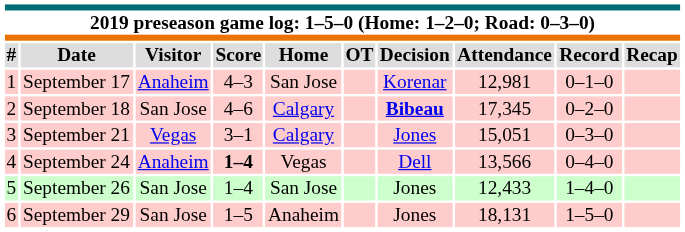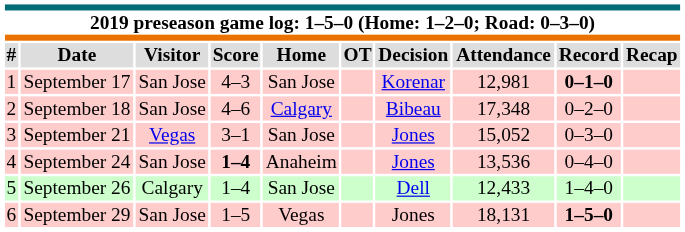 <table class="toccolours collapsible collapsed" style="width:90%; clear:both; margin:1.5em auto; text-align:center;">
 <tr>
 <th colspan="10" style="background:#FFFFFF; border-top:#006D75 5px solid; border-bottom:#EA7200 5px solid;">2019 preseason game log: 1–5–0 (Home: 1–2–0; Road: 0–3–0)</th>
 </tr>
 <tr style="background:#ddd;">
 <th>#</th>
 <th>Date</th>
 <th>Visitor</th>
 <th>Score</th>
 <th>Home</th>
 <th>OT</th>
 <th>Decision</th>
 <th>Attendance</th>
 <th>Record</th>
 <th>Recap</th>
 </tr>
 <tr bgcolor=ffcccc>
 <td>1</td>
 <td>September 17</td>
-<td><a href='#'>Anaheim</a></td>
+<td>San Jose</td>
 <td>4–3</td>
 <td>San Jose</td>
 <td></td>
 <td><a href='#'>Korenar</a></td>
 <td>12,981</td>
-<td>0–1–0</td>
+<td><strong>0–1–0</strong></td>
 <td></td>
 </tr>
 <tr bgcolor=ffcccc>
 <td>2</td>
 <td>September 18</td>
 <td>San Jose</td>
 <td>4–6</td>
 <td><a href='#'>Calgary</a></td>
 <td></td>
-<td><strong><a href='#'>Bibeau</a></strong></td>
-<td>17,345</td>
+<td><a href='#'>Bibeau</a></td>
+<td>17,348</td>
 <td>0–2–0</td>
 <td></td>
 </tr>
 <tr bgcolor=ffcccc>
 <td>3</td>
 <td>September 21</td>
 <td><a href='#'>Vegas</a></td>
 <td>3–1</td>
-<td><a href='#'>Calgary</a></td>
+<td>San Jose</td>
 <td></td>
 <td><a href='#'>Jones</a></td>
-<td>15,051</td>
+<td>15,052</td>
 <td>0–3–0</td>
 <td></td>
 </tr>
 <tr bgcolor=ffcccc>
 <td>4</td>
 <td>September 24</td>
-<td><a href='#'>Anaheim</a></td>
+<td>San Jose</td>
 <td><strong>1–4</strong></td>
-<td>Vegas</td>
+<td>Anaheim</td>
 <td></td>
-<td><a href='#'>Dell</a></td>
-<td>13,566</td>
+<td><a href='#'>Jones</a></td>
+<td>13,536</td>
 <td>0–4–0</td>
 <td></td>
 </tr>
 <tr bgcolor=ccffcc>
 <td>5</td>
 <td>September 26</td>
-<td>San Jose</td>
+<td>Calgary</td>
 <td>1–4</td>
 <td>San Jose</td>
 <td></td>
-<td>Jones</td>
+<td><a href='#'>Dell</a></td>
 <td>12,433</td>
 <td>1–4–0</td>
 <td></td>
 </tr>
 <tr bgcolor=ffcccc>
 <td>6</td>
 <td>September 29</td>
 <td>San Jose</td>
 <td>1–5</td>
-<td>Anaheim</td>
+<td>Vegas</td>
 <td></td>
 <td>Jones</td>
 <td>18,131</td>
-<td>1–5–0</td>
+<td><strong>1–5–0</strong></td>
 <td></td>
 </tr>
 </table>
